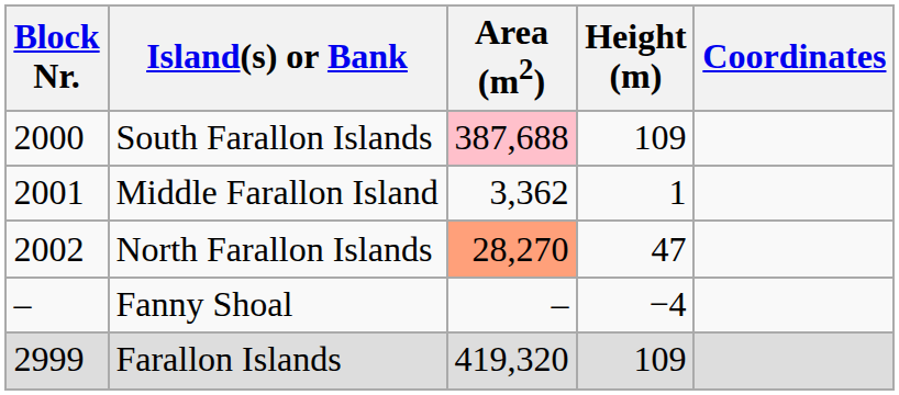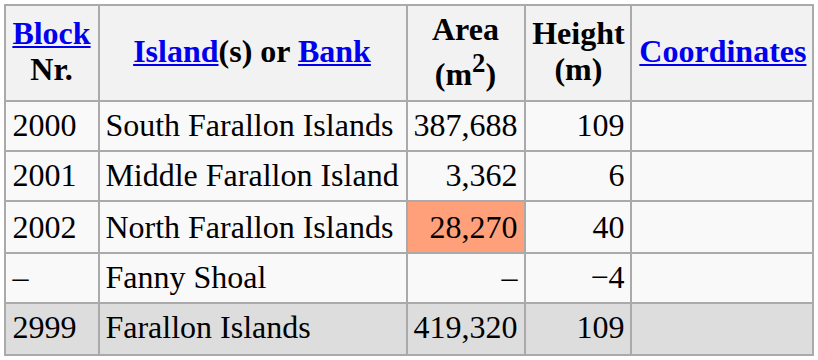 <table class="wikitable sortable">
 <tr>
 <th scope="col"><a href='#'>Block</a><br>Nr.</th>
 <th scope="col"><a href='#'>Island</a>(s) or <a href='#'>Bank</a></th>
 <th scope="col">Area<br>(m<sup>2</sup>)</th>
 <th scope="col">Height<br>(m)</th>
 <th scope="col" class="unsortable"><a href='#'>Coordinates</a></th>
 </tr>
 <tr>
 <td>2000</td>
 <td>South Farallon Islands</td>
-<td style="background: pink; text-align:right">387,688</td>
+<td style="text-align:right">387,688</td>
 <td style="text-align:right">109</td>
 <td></td>
 </tr>
 <tr>
 <td>2001</td>
 <td>Middle Farallon Island</td>
 <td style="text-align:right">3,362</td>
-<td style="text-align:right">1</td>
+<td style="text-align:right">6</td>
 <td></td>
 </tr>
 <tr>
 <td>2002</td>
 <td>North Farallon Islands</td>
 <td style="background: lightsalmon; text-align:right">28,270</td>
-<td style="text-align:right">47</td>
+<td style="text-align:right">40</td>
 <td></td>
 </tr>
 <tr>
 <td>–</td>
 <td>Fanny Shoal</td>
 <td style="text-align:right">–</td>
 <td style="text-align:right">−4</td>
 <td></td>
 </tr>
 <tr style="background: #DDD;" class="sortbottom">
 <td>2999</td>
 <td>Farallon Islands</td>
 <td style="text-align:right">419,320</td>
 <td style="text-align:right">109</td>
 <td> </td>
 </tr>
 <tr>
 </tr>
 </table>
